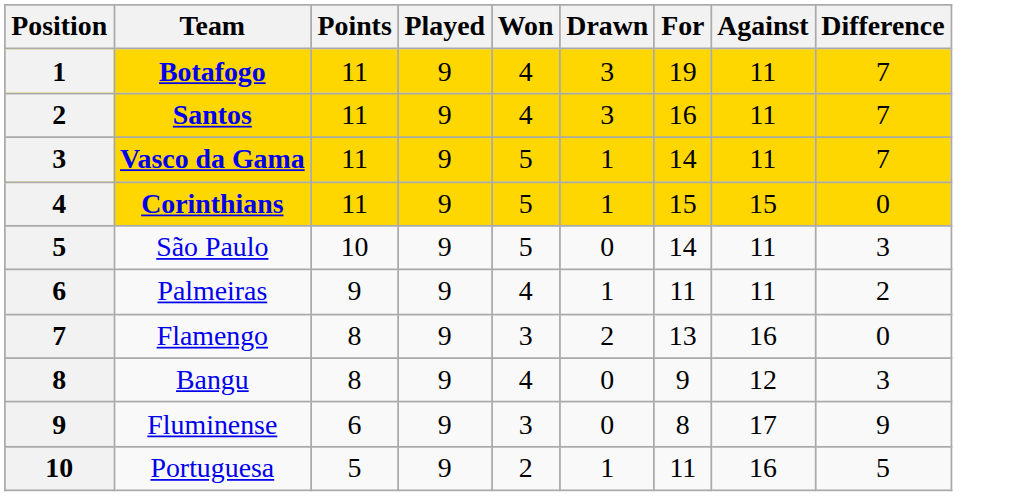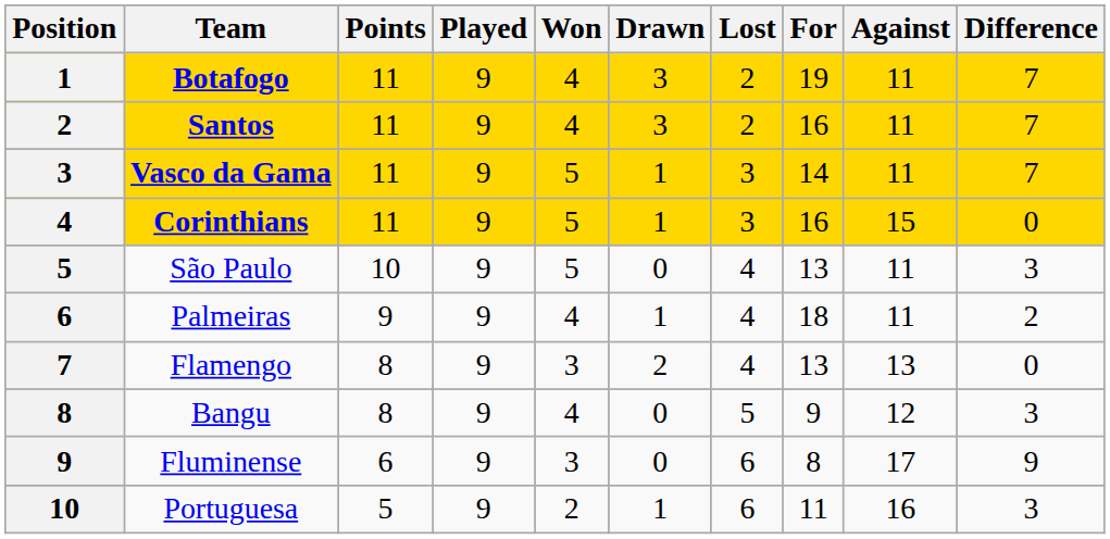 <table class="wikitable" style="text-align:center">
 <tr>
 <th>Position</th>
 <th>Team</th>
 <th>Points</th>
 <th>Played</th>
 <th>Won</th>
 <th>Drawn</th>
+<th>Lost</th>
 <th>For</th>
 <th>Against</th>
 <th>Difference</th>
 </tr>
 <tr bgcolor="gold">
 <th>1</th>
 <td><strong><a href='#'>Botafogo</a></strong></td>
 <td>11</td>
 <td>9</td>
 <td>4</td>
 <td>3</td>
+<td>2</td>
 <td>19</td>
 <td>11</td>
 <td>7</td>
 </tr>
 <tr bgcolor="gold">
 <th>2</th>
 <td><strong><a href='#'>Santos</a></strong></td>
 <td>11</td>
 <td>9</td>
 <td>4</td>
 <td>3</td>
+<td>2</td>
 <td>16</td>
 <td>11</td>
 <td>7</td>
 </tr>
 <tr bgcolor="gold">
 <th>3</th>
 <td><strong><a href='#'>Vasco da Gama</a></strong></td>
 <td>11</td>
 <td>9</td>
 <td>5</td>
 <td>1</td>
+<td>3</td>
 <td>14</td>
 <td>11</td>
 <td>7</td>
 </tr>
 <tr bgcolor="gold">
 <th>4</th>
 <td><strong><a href='#'>Corinthians</a></strong></td>
 <td>11</td>
 <td>9</td>
 <td>5</td>
 <td>1</td>
-<td>15</td>
+<td>3</td>
+<td>16</td>
 <td>15</td>
 <td>0</td>
 </tr>
 <tr>
 <th>5</th>
 <td><a href='#'>São Paulo</a></td>
 <td>10</td>
 <td>9</td>
 <td>5</td>
 <td>0</td>
-<td>14</td>
+<td>4</td>
+<td>13</td>
 <td>11</td>
 <td>3</td>
 </tr>
 <tr>
 <th>6</th>
 <td><a href='#'>Palmeiras</a></td>
 <td>9</td>
 <td>9</td>
 <td>4</td>
 <td>1</td>
-<td>11</td>
+<td>4</td>
+<td>18</td>
 <td>11</td>
 <td>2</td>
 </tr>
 <tr>
 <th>7</th>
 <td><a href='#'>Flamengo</a></td>
 <td>8</td>
 <td>9</td>
 <td>3</td>
 <td>2</td>
+<td>4</td>
 <td>13</td>
-<td>16</td>
+<td>13</td>
 <td>0</td>
 </tr>
 <tr>
 <th>8</th>
 <td><a href='#'>Bangu</a></td>
 <td>8</td>
 <td>9</td>
 <td>4</td>
 <td>0</td>
+<td>5</td>
 <td>9</td>
 <td>12</td>
 <td>3</td>
 </tr>
 <tr>
 <th>9</th>
 <td><a href='#'>Fluminense</a></td>
 <td>6</td>
 <td>9</td>
 <td>3</td>
 <td>0</td>
+<td>6</td>
 <td>8</td>
 <td>17</td>
 <td>9</td>
 </tr>
 <tr>
 <th>10</th>
 <td><a href='#'>Portuguesa</a></td>
 <td>5</td>
 <td>9</td>
 <td>2</td>
 <td>1</td>
+<td>6</td>
 <td>11</td>
 <td>16</td>
-<td>5</td>
+<td>3</td>
 </tr>
 </table>
